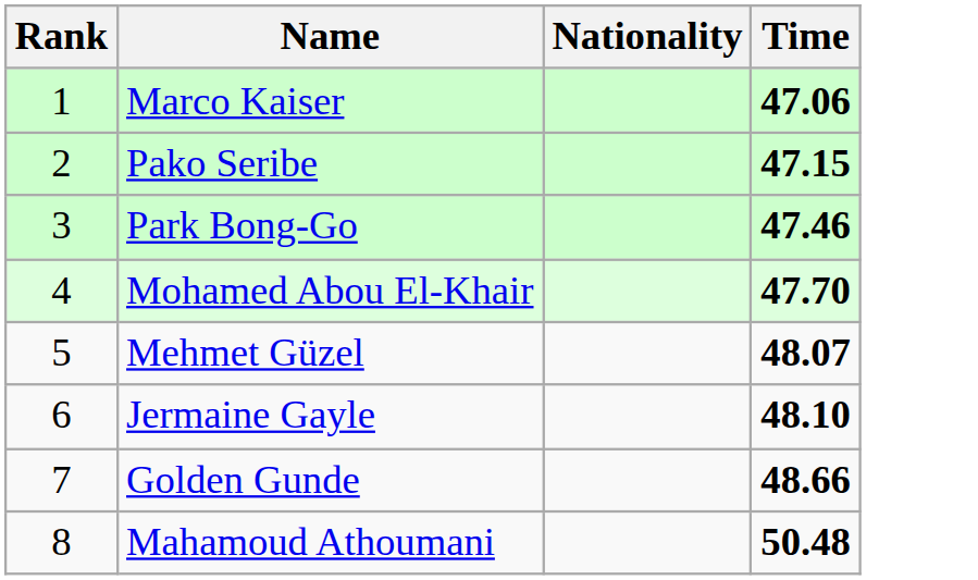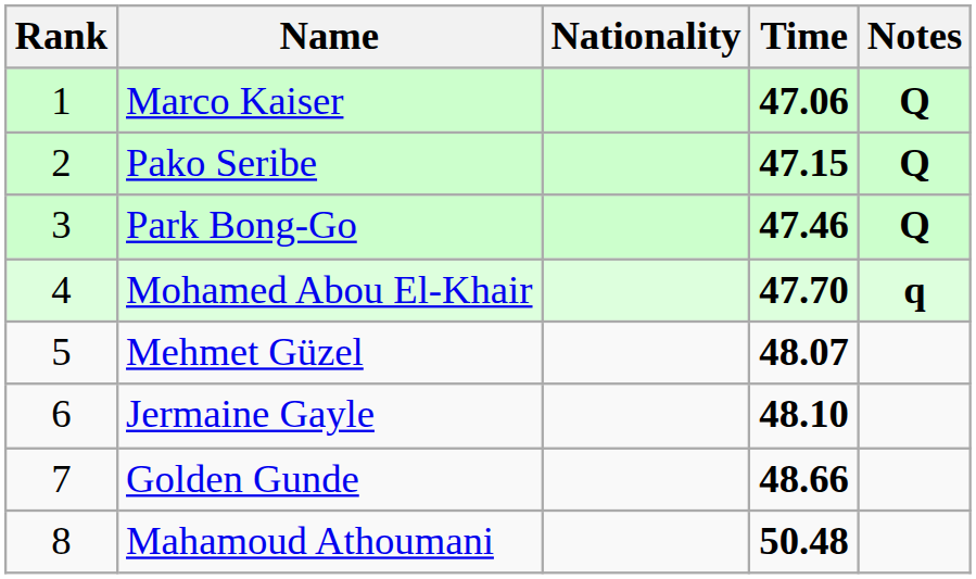 <table class="wikitable sortable" style="text-align:center">
 <tr>
 <th>Rank</th>
 <th>Name</th>
 <th>Nationality</th>
 <th>Time</th>
+<th>Notes</th>
 </tr>
 <tr bgcolor=ccffcc>
 <td>1</td>
 <td align=left><a href='#'>Marco Kaiser</a></td>
 <td align=left></td>
 <td><strong>47.06</strong></td>
+<td><strong>Q</strong></td>
 </tr>
 <tr bgcolor=ccffcc>
 <td>2</td>
 <td align=left><a href='#'>Pako Seribe</a></td>
 <td align=left></td>
 <td><strong>47.15</strong></td>
+<td><strong>Q</strong></td>
 </tr>
 <tr bgcolor=ccffcc>
 <td>3</td>
 <td align=left><a href='#'>Park Bong-Go</a></td>
 <td align=left></td>
 <td><strong>47.46</strong></td>
+<td><strong>Q</strong></td>
 </tr>
 <tr bgcolor=ddffdd>
 <td>4</td>
 <td align=left><a href='#'>Mohamed Abou El-Khair</a></td>
 <td align=left></td>
 <td><strong>47.70</strong></td>
+<td><strong>q</strong></td>
 </tr>
 <tr>
 <td>5</td>
 <td align=left><a href='#'>Mehmet Güzel</a></td>
 <td align=left></td>
 <td><strong>48.07</strong></td>
+<td></td>
 </tr>
 <tr>
 <td>6</td>
 <td align=left><a href='#'>Jermaine Gayle</a></td>
 <td align=left></td>
 <td><strong>48.10</strong></td>
+<td></td>
 </tr>
 <tr>
 <td>7</td>
 <td align=left><a href='#'>Golden Gunde</a></td>
 <td align=left></td>
 <td><strong>48.66</strong></td>
+<td></td>
 </tr>
 <tr>
 <td>8</td>
 <td align=left><a href='#'>Mahamoud Athoumani</a></td>
 <td align=left></td>
 <td><strong>50.48</strong></td>
+<td></td>
 </tr>
 </table>
